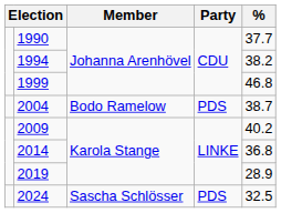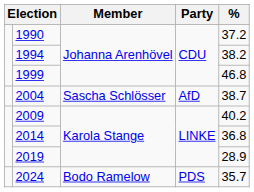 <table class=wikitable>
 <tr>
 <th colspan=2>Election</th>
 <th>Member</th>
 <th>Party</th>
 <th>%</th>
 </tr>
 <tr>
 <td rowspan=3 bgcolor=></td>
 <td><a href='#'>1990</a></td>
 <td rowspan=3><a href='#'>Johanna Arenhövel</a></td>
 <td rowspan=3><a href='#'>CDU</a></td>
-<td align=right>37.7</td>
+<td align=right>37.2</td>
 </tr>
 <tr>
 <td><a href='#'>1994</a></td>
 <td align=right>38.2</td>
 </tr>
 <tr>
 <td><a href='#'>1999</a></td>
 <td align=right>46.8</td>
 </tr>
 <tr>
 <td bgcolor=></td>
 <td><a href='#'>2004</a></td>
-<td><a href='#'>Bodo Ramelow</a></td>
-<td><a href='#'>PDS</a></td>
+<td><a href='#'>Sascha Schlösser</a></td>
+<td><a href='#'>AfD</a></td>
 <td align=right>38.7</td>
 </tr>
 <tr>
 <td rowspan=3 bgcolor=></td>
 <td><a href='#'>2009</a></td>
 <td rowspan=3><a href='#'>Karola Stange</a></td>
 <td rowspan=3><a href='#'>LINKE</a></td>
 <td align=right>40.2</td>
 </tr>
 <tr>
 <td><a href='#'>2014</a></td>
 <td align=right>36.8</td>
 </tr>
 <tr>
 <td><a href='#'>2019</a></td>
 <td align=right>28.9</td>
 </tr>
 <tr>
 <td bgcolor=></td>
 <td><a href='#'>2024</a></td>
-<td><a href='#'>Sascha Schlösser</a></td>
+<td><a href='#'>Bodo Ramelow</a></td>
 <td><a href='#'>PDS</a></td>
-<td align=right>32.5</td>
+<td align=right>35.7</td>
 </tr>
 </table>
